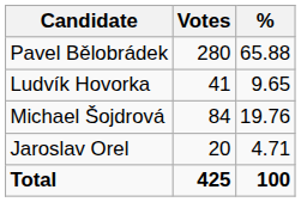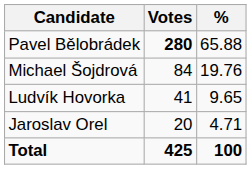 <table class=wikitable style=text-align:right>
 <tr>
 <th>Candidate</th>
 <th>Votes</th>
 <th>%</th>
 </tr>
 <tr>
 <td align=left>Pavel Bělobrádek</td>
-<td>280</td>
+<td><strong>280</strong></td>
 <td>65.88</td>
+</tr>
+<tr>
+<td align=left>Michael Šojdrová</td>
+<td>84</td>
+<td>19.76</td>
 </tr>
 <tr>
 <td align=left>Ludvík Hovorka</td>
 <td>41</td>
 <td>9.65</td>
-</tr>
-<tr>
-<td align=left>Michael Šojdrová</td>
-<td>84</td>
-<td>19.76</td>
 </tr>
 <tr>
 <td align=left>Jaroslav Orel</td>
 <td>20</td>
 <td>4.71</td>
 </tr>
 <tr>
 <td align=left><strong>Total</strong></td>
 <td><strong>425</strong></td>
 <td><strong>100</strong></td>
 </tr>
 </table>
